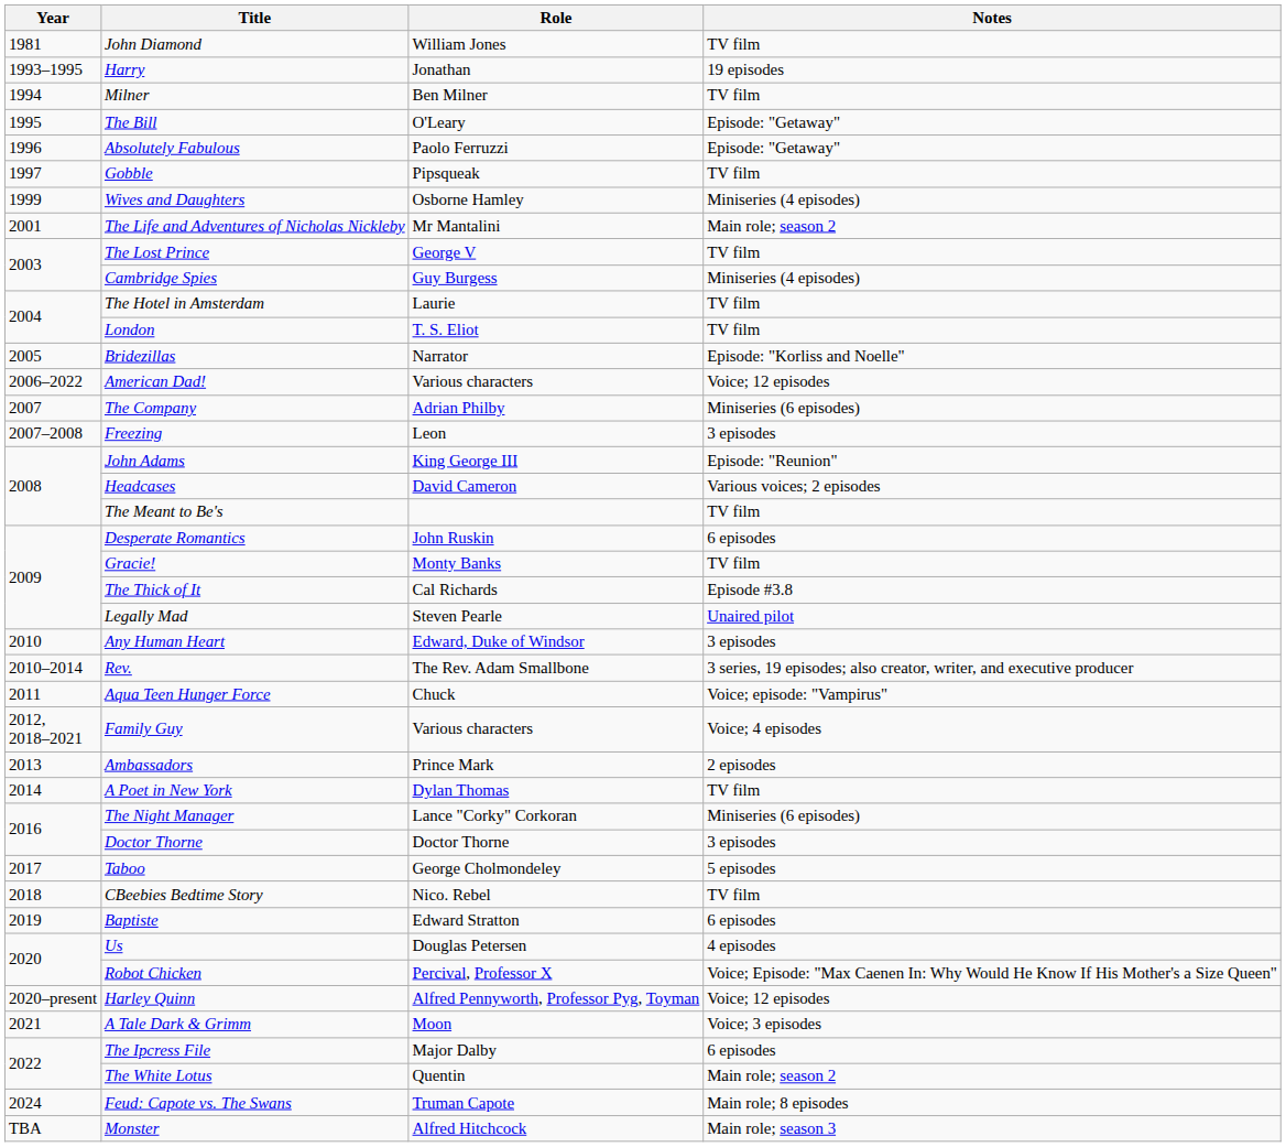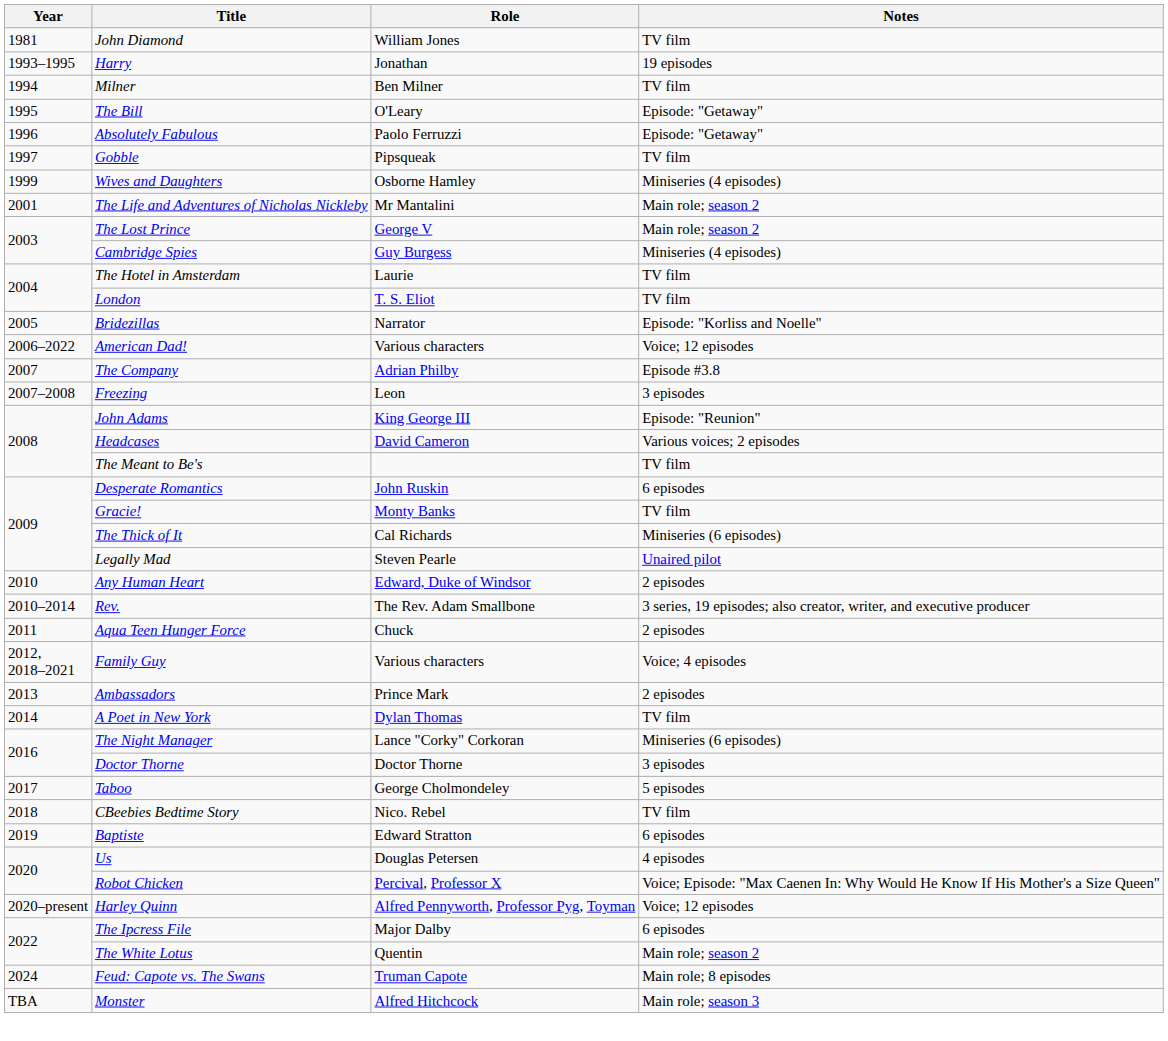 <table class="wikitable sortable">
 <tr>
 <th>Year</th>
 <th>Title</th>
 <th>Role</th>
 <th>Notes</th>
 </tr>
 <tr>
 <td>1981</td>
 <td><em>John Diamond</em></td>
 <td>William Jones</td>
 <td>TV film</td>
 </tr>
 <tr>
 <td>1993–1995</td>
 <td><em><a href='#'>Harry</a></em></td>
 <td>Jonathan</td>
 <td>19 episodes</td>
 </tr>
 <tr>
 <td>1994</td>
 <td><em>Milner</em></td>
 <td>Ben Milner</td>
 <td>TV film</td>
 </tr>
 <tr>
 <td>1995</td>
 <td><em><a href='#'>The Bill</a></em></td>
 <td>O'Leary</td>
 <td>Episode: "Getaway"</td>
 </tr>
 <tr>
 <td>1996</td>
 <td><em><a href='#'>Absolutely Fabulous</a></em></td>
 <td>Paolo Ferruzzi</td>
 <td>Episode: "Getaway"</td>
 </tr>
 <tr>
 <td>1997</td>
 <td><em><a href='#'>Gobble</a></em></td>
 <td>Pipsqueak</td>
 <td>TV film</td>
 </tr>
 <tr>
 <td>1999</td>
 <td><em><a href='#'>Wives and Daughters</a></em></td>
 <td>Osborne Hamley</td>
 <td>Miniseries (4 episodes)</td>
 </tr>
 <tr>
 <td>2001</td>
 <td><em><a href='#'>The Life and Adventures of Nicholas Nickleby</a></em></td>
 <td>Mr Mantalini</td>
 <td>Main role; <a href='#'>season 2</a></td>
 </tr>
 <tr>
 <td rowspan="2">2003</td>
 <td><em><a href='#'>The Lost Prince</a></em></td>
 <td><a href='#'>George V</a></td>
-<td>TV film</td>
+<td>Main role; <a href='#'>season 2</a></td>
 </tr>
 <tr>
 <td><em><a href='#'>Cambridge Spies</a></em></td>
 <td><a href='#'>Guy Burgess</a></td>
 <td>Miniseries (4 episodes)</td>
 </tr>
 <tr>
 <td rowspan="2">2004</td>
 <td><em>The Hotel in Amsterdam</em></td>
 <td>Laurie</td>
 <td>TV film</td>
 </tr>
 <tr>
 <td><em><a href='#'>London</a></em></td>
 <td><a href='#'>T. S. Eliot</a></td>
 <td>TV film</td>
 </tr>
 <tr>
 <td>2005</td>
 <td><em><a href='#'>Bridezillas</a></em></td>
 <td>Narrator</td>
 <td>Episode: "Korliss and Noelle"</td>
 </tr>
 <tr>
 <td>2006–2022</td>
 <td><em><a href='#'>American Dad!</a></em></td>
 <td>Various characters</td>
 <td>Voice; 12 episodes</td>
 </tr>
 <tr>
 <td>2007</td>
 <td><em><a href='#'>The Company</a></em></td>
 <td><a href='#'>Adrian Philby</a></td>
-<td>Miniseries (6 episodes)</td>
+<td>Episode #3.8</td>
 </tr>
 <tr>
 <td>2007–2008</td>
 <td><em><a href='#'>Freezing</a></em></td>
 <td>Leon</td>
 <td>3 episodes</td>
 </tr>
 <tr>
 <td rowspan="3">2008</td>
 <td><em><a href='#'>John Adams</a></em></td>
 <td><a href='#'>King George III</a></td>
 <td>Episode: "Reunion"</td>
 </tr>
 <tr>
 <td><em><a href='#'>Headcases</a></em></td>
 <td><a href='#'>David Cameron</a></td>
 <td>Various voices; 2 episodes</td>
 </tr>
 <tr>
 <td><em>The Meant to Be's</em></td>
 <td></td>
 <td>TV film</td>
 </tr>
 <tr>
 <td rowspan="4">2009</td>
 <td><em><a href='#'>Desperate Romantics</a></em></td>
 <td><a href='#'>John Ruskin</a></td>
 <td>6 episodes</td>
 </tr>
 <tr>
 <td><em><a href='#'>Gracie!</a></em></td>
 <td><a href='#'>Monty Banks</a></td>
 <td>TV film</td>
 </tr>
 <tr>
 <td><em><a href='#'>The Thick of It</a></em></td>
 <td>Cal Richards</td>
-<td>Episode #3.8</td>
+<td>Miniseries (6 episodes)</td>
 </tr>
 <tr>
 <td><em>Legally Mad</em></td>
 <td>Steven Pearle</td>
 <td><a href='#'>Unaired pilot</a></td>
 </tr>
 <tr>
 <td>2010</td>
 <td><em><a href='#'>Any Human Heart</a></em></td>
 <td><a href='#'>Edward, Duke of Windsor</a></td>
-<td>3 episodes</td>
+<td>2 episodes</td>
 </tr>
 <tr>
 <td>2010–2014</td>
 <td><em><a href='#'>Rev.</a></em></td>
 <td>The Rev. Adam Smallbone</td>
 <td>3 series, 19 episodes; also creator, writer, and executive producer</td>
 </tr>
 <tr>
 <td>2011</td>
 <td><em><a href='#'>Aqua Teen Hunger Force</a></em></td>
 <td>Chuck</td>
-<td>Voice; episode: "Vampirus"</td>
+<td>2 episodes</td>
 </tr>
 <tr>
 <td>2012,<br>2018–2021</td>
 <td><em><a href='#'>Family Guy</a></em></td>
 <td>Various characters</td>
 <td>Voice; 4 episodes</td>
 </tr>
 <tr>
 <td>2013</td>
 <td><em><a href='#'>Ambassadors</a></em></td>
 <td>Prince Mark</td>
 <td>2 episodes</td>
 </tr>
 <tr>
 <td>2014</td>
 <td><em><a href='#'>A Poet in New York</a></em></td>
 <td><a href='#'>Dylan Thomas</a></td>
 <td>TV film</td>
 </tr>
 <tr>
 <td rowspan="2">2016</td>
 <td><em><a href='#'>The Night Manager</a></em></td>
 <td>Lance "Corky" Corkoran</td>
 <td>Miniseries (6 episodes)</td>
 </tr>
 <tr>
 <td><em><a href='#'>Doctor Thorne</a></em></td>
 <td>Doctor Thorne</td>
 <td>3 episodes</td>
 </tr>
 <tr>
 <td>2017</td>
 <td><em><a href='#'>Taboo</a></em></td>
 <td>George Cholmondeley</td>
 <td>5 episodes</td>
 </tr>
 <tr>
 <td>2018</td>
 <td><em>CBeebies Bedtime Story</em></td>
 <td>Nico. Rebel</td>
 <td>TV film</td>
 </tr>
 <tr>
 <td>2019</td>
 <td><em><a href='#'>Baptiste</a></em></td>
 <td>Edward Stratton</td>
 <td>6 episodes</td>
 </tr>
 <tr>
 <td rowspan="2">2020</td>
 <td><em><a href='#'>Us</a></em></td>
 <td>Douglas Petersen</td>
 <td>4 episodes</td>
 </tr>
 <tr>
 <td><em><a href='#'>Robot Chicken</a></em></td>
 <td><a href='#'>Percival</a>, <a href='#'>Professor X</a></td>
 <td>Voice; Episode: "Max Caenen In: Why Would He Know If His Mother's a Size Queen"</td>
 </tr>
 <tr>
 <td>2020–present</td>
 <td><em><a href='#'>Harley Quinn</a></em></td>
 <td><a href='#'>Alfred Pennyworth</a>, <a href='#'>Professor Pyg</a>, <a href='#'>Toyman</a></td>
 <td>Voice; 12 episodes</td>
 </tr>
 <tr>
-<td>2021</td>
-<td><em><a href='#'>A Tale Dark & Grimm</a></em></td>
-<td><a href='#'>Moon</a></td>
-<td>Voice; 3 episodes</td>
-</tr>
-<tr>
 <td rowspan="2">2022</td>
 <td><em><a href='#'>The Ipcress File</a></em></td>
 <td>Major Dalby</td>
 <td>6 episodes</td>
 </tr>
 <tr>
 <td><em><a href='#'>The White Lotus</a></em></td>
 <td>Quentin</td>
 <td>Main role; <a href='#'>season 2</a></td>
 </tr>
 <tr>
 <td>2024</td>
 <td><em><a href='#'>Feud: Capote vs. The Swans</a></em></td>
 <td><a href='#'>Truman Capote</a></td>
 <td>Main role; 8 episodes</td>
 </tr>
 <tr>
 <td>TBA</td>
 <td><em><a href='#'>Monster</a></em></td>
 <td><a href='#'>Alfred Hitchcock</a></td>
 <td>Main role; <a href='#'>season 3</a></td>
 </tr>
 </table>
